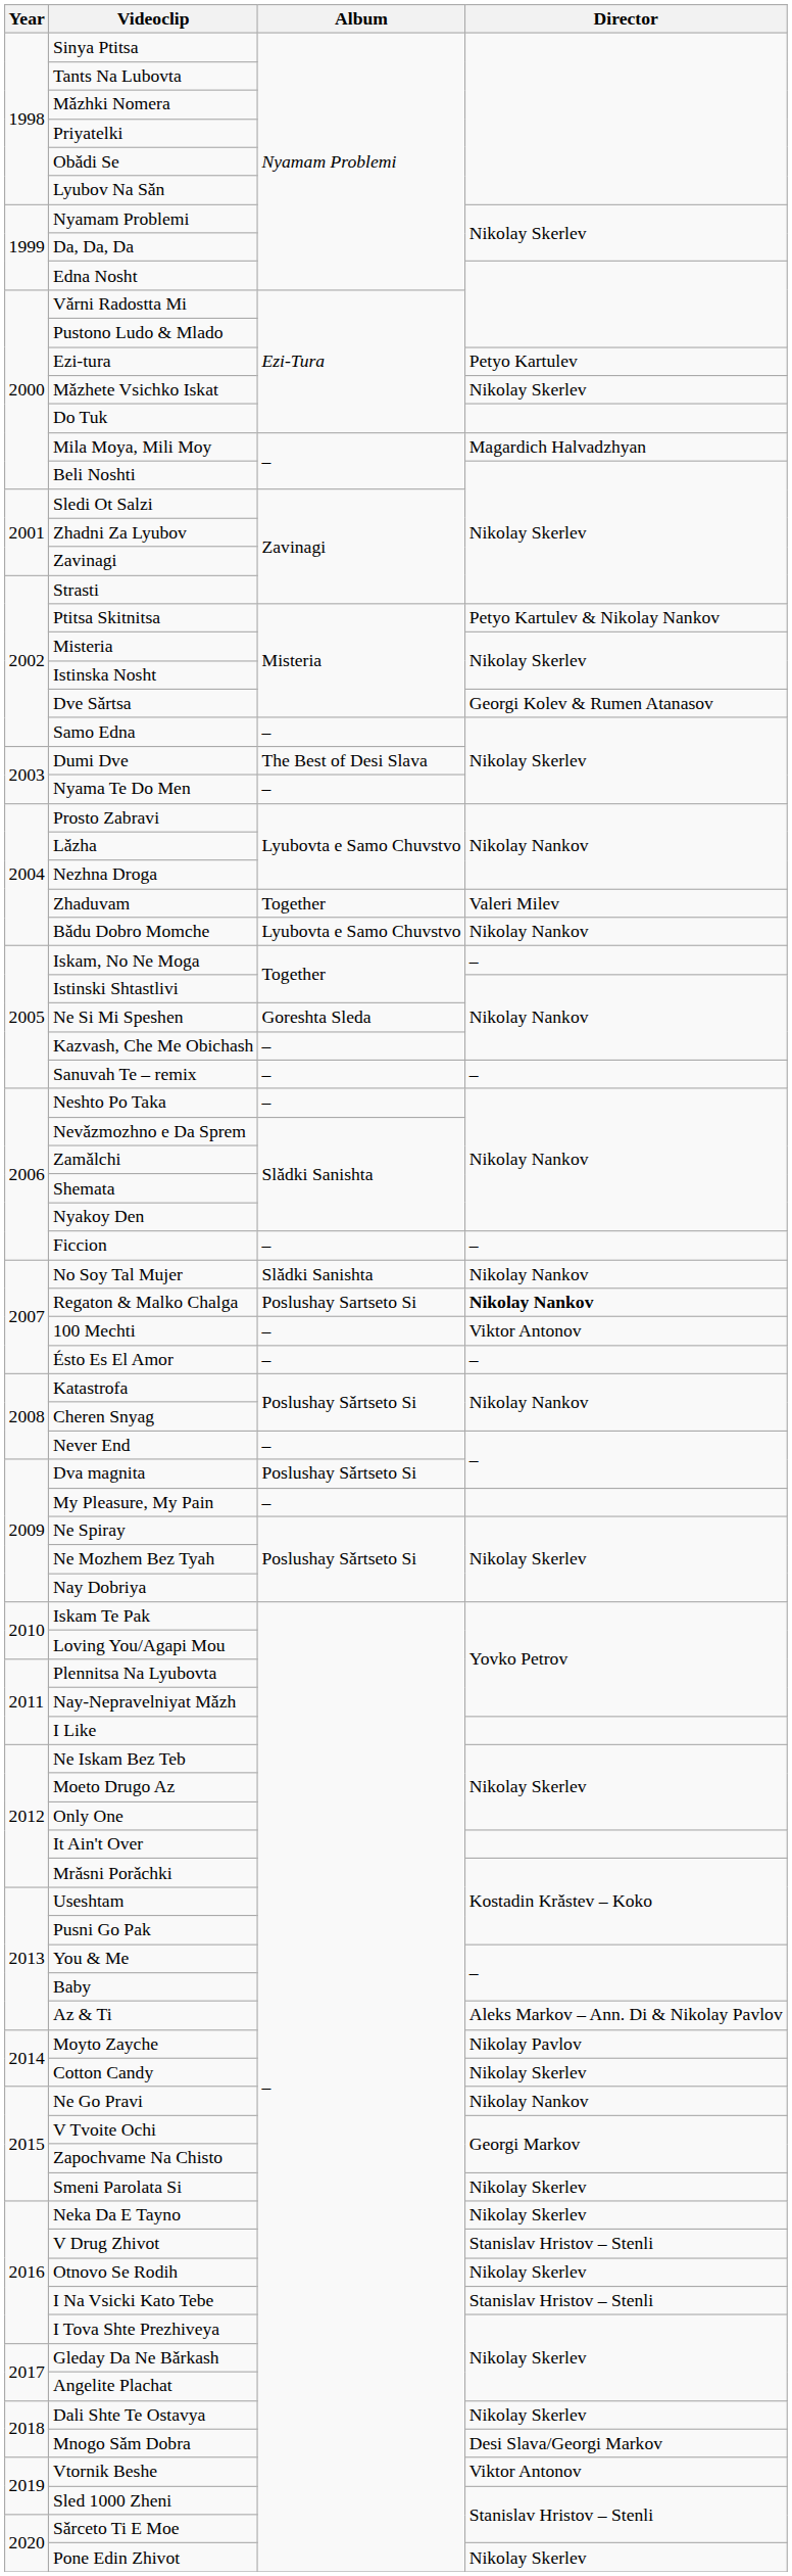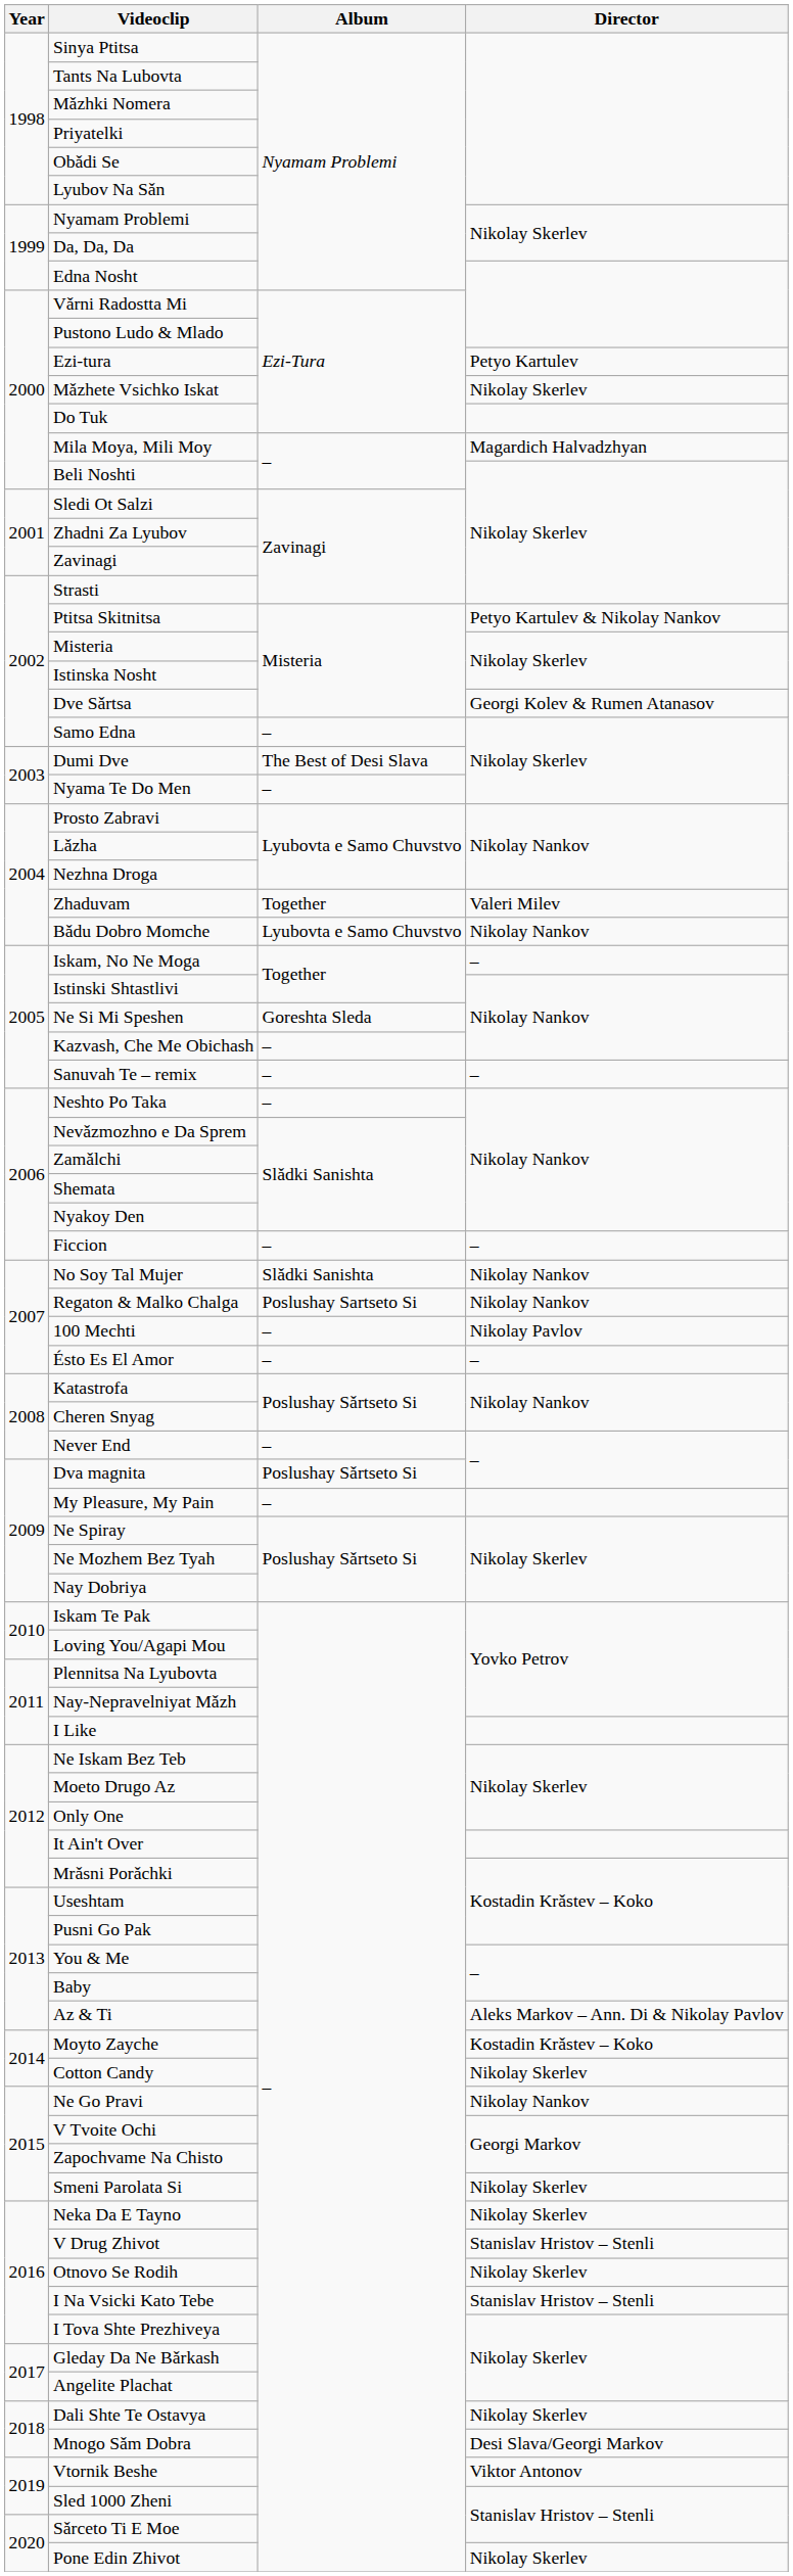 <table class="wikitable">
 <tr>
 <th>Year</th>
 <th>Videoclip</th>
 <th>Album</th>
 <th>Director</th>
 </tr>
 <tr>
 <td rowspan="6">1998</td>
 <td>Sinya Ptitsa</td>
 <td rowspan="9"><em>Nyamam Problemi</em></td>
 <td rowspan="6"></td>
 </tr>
 <tr>
 <td>Tants Na Lubovta</td>
 </tr>
 <tr>
 <td>Mǎzhki Nomera</td>
 </tr>
 <tr>
 <td>Priyatelki</td>
 </tr>
 <tr>
 <td>Obǎdi Se</td>
 </tr>
 <tr>
 <td>Lyubov Na Sǎn</td>
 </tr>
 <tr>
 <td rowspan="3">1999</td>
 <td>Nyamam Problemi</td>
 <td rowspan="2">Nikolay Skerlev</td>
 </tr>
 <tr>
 <td>Da, Da, Da</td>
 </tr>
 <tr>
 <td>Edna Nosht</td>
 <td rowspan="3"></td>
 </tr>
 <tr>
 <td rowspan="7">2000</td>
 <td>Vǎrni Radostta Mi</td>
 <td rowspan="5"><em>Ezi-Tura</em></td>
 </tr>
 <tr>
 <td>Pustono Ludo & Mlado</td>
 </tr>
 <tr>
 <td>Ezi-tura</td>
 <td>Petyo Kartulev</td>
 </tr>
 <tr>
 <td>Mǎzhete Vsichko Iskat</td>
 <td>Nikolay Skerlev</td>
 </tr>
 <tr>
 <td>Do Tuk</td>
 <td></td>
 </tr>
 <tr>
 <td>Mila Moya, Mili Moy</td>
 <td rowspan="2">–</td>
 <td>Magardich Halvadzhyan</td>
 </tr>
 <tr>
 <td>Beli Noshti</td>
 <td rowspan="5">Nikolay Skerlev</td>
 </tr>
 <tr>
 <td rowspan="3">2001</td>
 <td>Sledi Ot Salzi</td>
 <td rowspan="4">Zavinagi</td>
 </tr>
 <tr>
 <td>Zhadni Za Lyubov</td>
 </tr>
 <tr>
 <td>Zavinagi</td>
 </tr>
 <tr>
 <td rowspan="6">2002</td>
 <td>Strasti</td>
 </tr>
 <tr>
 <td>Ptitsa Skitnitsa</td>
 <td rowspan="4">Misteria</td>
 <td>Petyo Kartulev & Nikolay Nankov</td>
 </tr>
 <tr>
 <td>Misteria</td>
 <td rowspan="2">Nikolay Skerlev</td>
 </tr>
 <tr>
 <td>Istinska Nosht</td>
 </tr>
 <tr>
 <td>Dve Sǎrtsa</td>
 <td>Georgi Kolev & Rumen Atanasov</td>
 </tr>
 <tr>
 <td>Samo Edna</td>
 <td>–</td>
 <td rowspan="3">Nikolay Skerlev</td>
 </tr>
 <tr>
 <td rowspan="2">2003</td>
 <td>Dumi Dve</td>
 <td>The Best of Desi Slava</td>
 </tr>
 <tr>
 <td>Nyama Te Do Men</td>
 <td>–</td>
 </tr>
 <tr>
 <td rowspan="5">2004</td>
 <td>Prosto Zabravi</td>
 <td rowspan="3">Lyubovta e Samo Chuvstvo</td>
 <td rowspan="3">Nikolay Nankov</td>
 </tr>
 <tr>
 <td>Lǎzha</td>
 </tr>
 <tr>
 <td>Nezhna Droga</td>
 </tr>
 <tr>
 <td>Zhaduvam</td>
 <td>Together</td>
 <td>Valeri Milev</td>
 </tr>
 <tr>
 <td>Bǎdu Dobro Momche</td>
 <td>Lyubovta e Samo Chuvstvo</td>
 <td>Nikolay Nankov</td>
 </tr>
 <tr>
 <td rowspan="5">2005</td>
 <td>Iskam, No Ne Moga</td>
 <td rowspan="2">Together</td>
 <td>–</td>
 </tr>
 <tr>
 <td>Istinski Shtastlivi</td>
 <td rowspan="3">Nikolay Nankov</td>
 </tr>
 <tr>
 <td>Ne Si Mi Speshen</td>
 <td>Goreshta Sleda</td>
 </tr>
 <tr>
 <td>Kazvash, Che Me Obichash</td>
 <td>–</td>
 </tr>
 <tr>
 <td>Sanuvah Te – remix</td>
 <td>–</td>
 <td>–</td>
 </tr>
 <tr>
 <td rowspan="6">2006</td>
 <td>Neshto Po Taka</td>
 <td>–</td>
 <td rowspan="5">Nikolay Nankov</td>
 </tr>
 <tr>
 <td>Nevǎzmozhno e Da Sprem</td>
 <td rowspan="4">Slǎdki Sanishta</td>
 </tr>
 <tr>
 <td>Zamǎlchi</td>
 </tr>
 <tr>
 <td>Shemata</td>
 </tr>
 <tr>
 <td>Nyakoy Den</td>
 </tr>
 <tr>
 <td>Ficcion</td>
 <td>–</td>
 <td>–</td>
 </tr>
 <tr>
 <td rowspan="4">2007</td>
 <td>No Soy Tal Mujer</td>
 <td>Slǎdki Sanishta</td>
 <td>Nikolay Nankov</td>
 </tr>
 <tr>
 <td>Regaton & Malko Chalga</td>
 <td>Poslushay Sartseto Si</td>
-<td><strong>Nikolay Nankov</strong></td>
+<td>Nikolay Nankov</td>
 </tr>
 <tr>
 <td>100 Mechti</td>
 <td>–</td>
-<td>Viktor Antonov</td>
+<td>Nikolay Pavlov</td>
 </tr>
 <tr>
 <td>Ésto Es El Amor</td>
 <td>–</td>
 <td>–</td>
 </tr>
 <tr>
 <td rowspan="3">2008</td>
 <td>Katastrofa</td>
 <td rowspan="2">Poslushay Sǎrtseto Si</td>
 <td rowspan="2">Nikolay Nankov</td>
 </tr>
 <tr>
 <td>Cheren Snyag</td>
 </tr>
 <tr>
 <td>Never End</td>
 <td>–</td>
 <td rowspan="2">–</td>
 </tr>
 <tr>
 <td rowspan="5">2009</td>
 <td>Dva magnita</td>
 <td>Poslushay Sǎrtseto Si</td>
 </tr>
 <tr>
 <td>My Pleasure, My Pain</td>
 <td>–</td>
 <td></td>
 </tr>
 <tr>
 <td>Ne Spiray</td>
 <td rowspan="3">Poslushay Sǎrtseto Si</td>
 <td rowspan="3">Nikolay Skerlev</td>
 </tr>
 <tr>
 <td>Ne Mozhem Bez Tyah</td>
 </tr>
 <tr>
 <td>Nay Dobriya</td>
 </tr>
 <tr>
 <td rowspan="2">2010</td>
 <td>Iskam Te Pak</td>
 <td rowspan="34">–</td>
 <td rowspan="4">Yovko Petrov</td>
 </tr>
 <tr>
 <td>Loving You/Agapi Mou</td>
 </tr>
 <tr>
 <td rowspan="3">2011</td>
 <td>Plennitsa Na Lyubovta</td>
 </tr>
 <tr>
 <td>Nay-Nepravelniyat Mǎzh</td>
 </tr>
 <tr>
 <td>I Like</td>
 <td></td>
 </tr>
 <tr>
 <td rowspan="5">2012</td>
 <td>Ne Iskam Bez Teb</td>
 <td rowspan="3">Nikolay Skerlev</td>
 </tr>
 <tr>
 <td>Moeto Drugo Az</td>
 </tr>
 <tr>
 <td>Only One</td>
 </tr>
 <tr>
 <td>It Ain't Over</td>
 <td></td>
 </tr>
 <tr>
 <td>Mrǎsni Porǎchki</td>
 <td rowspan="3">Kostadin Krǎstev – Koko</td>
 </tr>
 <tr>
 <td rowspan="5">2013</td>
 <td>Useshtam</td>
 </tr>
 <tr>
 <td>Pusni Go Pak</td>
 </tr>
 <tr>
 <td>You & Me</td>
 <td rowspan="2">–</td>
 </tr>
 <tr>
 <td>Baby</td>
 </tr>
 <tr>
 <td>Az & Ti</td>
 <td>Aleks Markov – Ann. Di & Nikolay Pavlov</td>
 </tr>
 <tr>
 <td rowspan="2">2014</td>
 <td>Moyto Zayche</td>
-<td>Nikolay Pavlov</td>
+<td>Kostadin Krǎstev – Koko</td>
 </tr>
 <tr>
 <td>Cotton Candy</td>
 <td>Nikolay Skerlev</td>
 </tr>
 <tr>
 <td rowspan="4">2015</td>
 <td>Ne Go Pravi</td>
 <td>Nikolay Nankov</td>
 </tr>
 <tr>
 <td>V Tvoite Ochi</td>
 <td rowspan="2">Georgi Markov</td>
 </tr>
 <tr>
 <td>Zapochvame Na Chisto</td>
 </tr>
 <tr>
 <td>Smeni Parolata Si</td>
 <td>Nikolay Skerlev</td>
 </tr>
 <tr>
 <td rowspan="5">2016</td>
 <td>Neka Da E Tayno</td>
 <td>Nikolay Skerlev</td>
 </tr>
 <tr>
 <td>V Drug Zhivot</td>
 <td>Stanislav Hristov – Stenli</td>
 </tr>
 <tr>
 <td>Otnovo Se Rodih</td>
 <td>Nikolay Skerlev</td>
 </tr>
 <tr>
 <td>I Na Vsicki Kato Tebe</td>
 <td>Stanislav Hristov – Stenli</td>
 </tr>
 <tr>
 <td>I Tova Shte Prezhiveya</td>
 <td rowspan="3">Nikolay Skerlev</td>
 </tr>
 <tr>
 <td rowspan="2">2017</td>
 <td>Gleday Da Ne Bǎrkash</td>
 </tr>
 <tr>
 <td>Angelite Plachat</td>
 </tr>
 <tr>
 <td rowspan="2">2018</td>
 <td>Dali Shte Te Ostavya</td>
 <td>Nikolay Skerlev</td>
 </tr>
 <tr>
 <td>Mnogo Sǎm Dobra</td>
 <td>Desi Slava/Georgi Markov</td>
 </tr>
 <tr>
 <td rowspan="2">2019</td>
 <td>Vtornik Beshe</td>
 <td>Viktor Antonov</td>
 </tr>
 <tr>
 <td>Sled 1000 Zheni</td>
 <td rowspan="2">Stanislav Hristov – Stenli</td>
 </tr>
 <tr>
 <td rowspan="2">2020</td>
 <td>Sǎrceto Ti E Moe</td>
 </tr>
 <tr>
 <td>Pone Edin Zhivot</td>
 <td>Nikolay Skerlev</td>
 </tr>
 </table>
